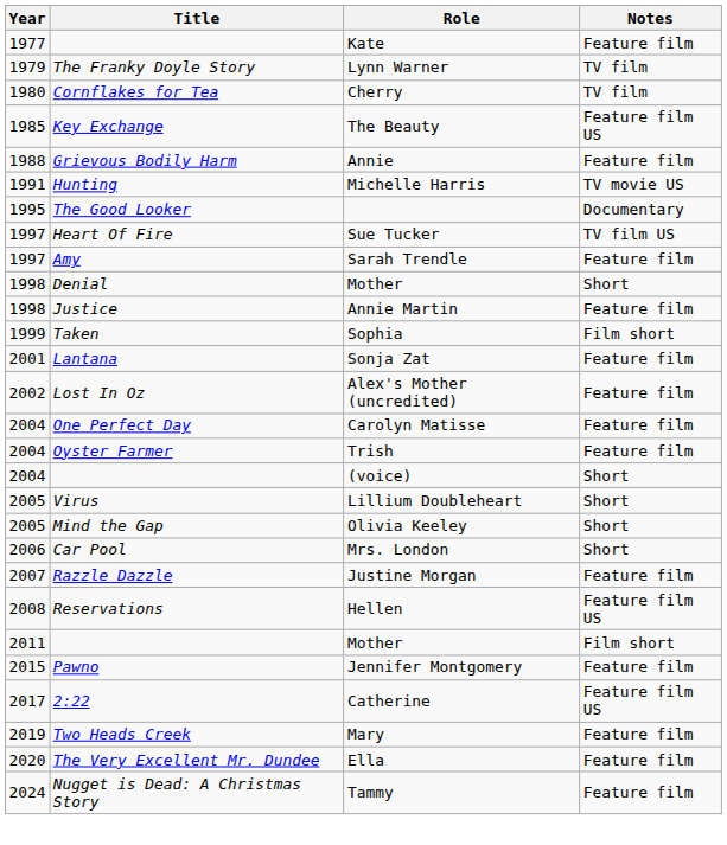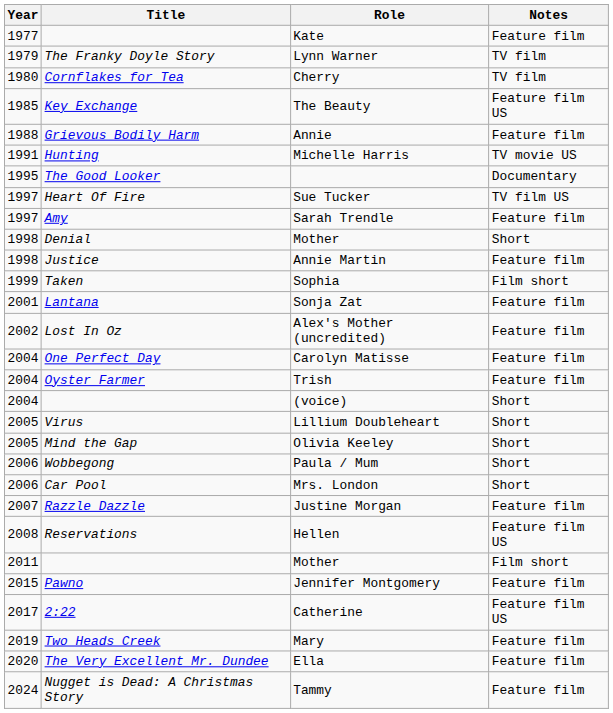 <table class="wikitable sortable">
 <tr>
 <th>Year</th>
 <th>Title</th>
 <th>Role</th>
 <th class="unsortable">Notes</th>
 </tr>
 <tr>
 <td>1977</td>
 <td><em></em></td>
 <td>Kate</td>
 <td>Feature film</td>
 </tr>
 <tr>
 <td>1979</td>
 <td><em>The Franky Doyle Story</em></td>
 <td>Lynn Warner</td>
 <td>TV film</td>
 </tr>
 <tr>
 <td>1980</td>
 <td><em><a href='#'>Cornflakes for Tea</a></em></td>
 <td>Cherry</td>
 <td>TV film</td>
 </tr>
 <tr>
 <td>1985</td>
 <td><em><a href='#'>Key Exchange</a></em></td>
 <td>The Beauty</td>
 <td>Feature film US</td>
 </tr>
 <tr>
 <td>1988</td>
 <td><em><a href='#'>Grievous Bodily Harm</a></em></td>
 <td>Annie</td>
 <td>Feature film</td>
 </tr>
 <tr>
 <td>1991</td>
 <td><em><a href='#'>Hunting</a></em></td>
 <td>Michelle Harris</td>
 <td>TV movie US</td>
 </tr>
 <tr>
 <td>1995</td>
 <td><em><a href='#'>The Good Looker</a></em></td>
 <td></td>
 <td>Documentary</td>
 </tr>
 <tr>
 <td>1997</td>
 <td><em>Heart Of Fire</em></td>
 <td>Sue Tucker</td>
 <td>TV film US</td>
 </tr>
 <tr>
 <td>1997</td>
 <td><em><a href='#'>Amy</a></em></td>
 <td>Sarah Trendle</td>
 <td>Feature film</td>
 </tr>
 <tr>
 <td>1998</td>
 <td><em>Denial</em></td>
 <td>Mother</td>
 <td>Short</td>
 </tr>
 <tr>
 <td>1998</td>
 <td><em>Justice</em></td>
 <td>Annie Martin</td>
 <td>Feature film</td>
 </tr>
 <tr>
 <td>1999</td>
 <td><em>Taken</em></td>
 <td>Sophia</td>
 <td>Film short</td>
 </tr>
 <tr>
 <td>2001</td>
 <td><em><a href='#'>Lantana</a></em></td>
 <td>Sonja Zat</td>
 <td>Feature film</td>
 </tr>
 <tr>
 <td>2002</td>
 <td><em>Lost In Oz</em></td>
 <td>Alex's Mother (uncredited)</td>
 <td>Feature film</td>
 </tr>
 <tr>
 <td>2004</td>
 <td><em><a href='#'>One Perfect Day</a></em></td>
 <td>Carolyn Matisse</td>
 <td>Feature film</td>
 </tr>
 <tr>
 <td>2004</td>
 <td><em><a href='#'>Oyster Farmer</a></em></td>
 <td>Trish</td>
 <td>Feature film</td>
 </tr>
 <tr>
 <td>2004</td>
 <td><em></em></td>
 <td>(voice)</td>
 <td>Short</td>
 </tr>
 <tr>
 <td>2005</td>
 <td><em>Virus</em></td>
 <td>Lillium Doubleheart</td>
 <td>Short</td>
 </tr>
 <tr>
 <td>2005</td>
 <td><em>Mind the Gap</em></td>
 <td>Olivia Keeley</td>
 <td>Short</td>
 </tr>
 <tr>
 <td>2006</td>
+<td><em>Wobbegong</em></td>
+<td>Paula / Mum</td>
+<td>Short</td>
+</tr>
+<tr>
+<td>2006</td>
 <td><em>Car Pool</em></td>
 <td>Mrs. London</td>
 <td>Short</td>
 </tr>
 <tr>
 <td>2007</td>
 <td><a href='#'><em>Razzle Dazzle</em></a></td>
 <td>Justine Morgan</td>
 <td>Feature film</td>
 </tr>
 <tr>
 <td>2008</td>
 <td><em>Reservations</em></td>
 <td>Hellen</td>
 <td>Feature film US</td>
 </tr>
 <tr>
 <td>2011</td>
 <td><em></em></td>
 <td>Mother</td>
 <td>Film short</td>
 </tr>
 <tr>
 <td>2015</td>
 <td><em><a href='#'>Pawno</a></em></td>
 <td>Jennifer Montgomery</td>
 <td>Feature film</td>
 </tr>
 <tr>
 <td>2017</td>
 <td><em><a href='#'>2:22</a></em></td>
 <td>Catherine</td>
 <td>Feature film US</td>
 </tr>
 <tr>
 <td>2019</td>
 <td><em><a href='#'>Two Heads Creek</a></em></td>
 <td>Mary</td>
 <td>Feature film</td>
 </tr>
 <tr>
 <td>2020</td>
 <td><em><a href='#'>The Very Excellent Mr. Dundee</a></em></td>
 <td>Ella</td>
 <td>Feature film</td>
 </tr>
 <tr>
 <td>2024</td>
 <td><em>Nugget is Dead: A Christmas Story</em></td>
 <td>Tammy</td>
 <td>Feature film</td>
 </tr>
 </table>
